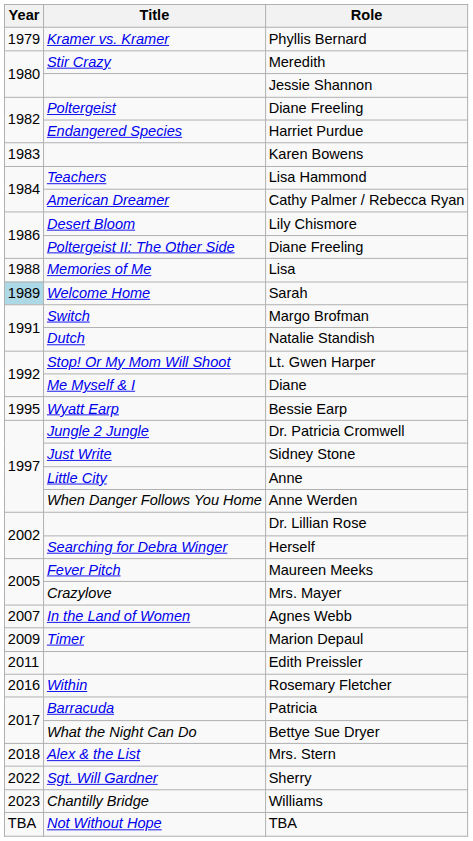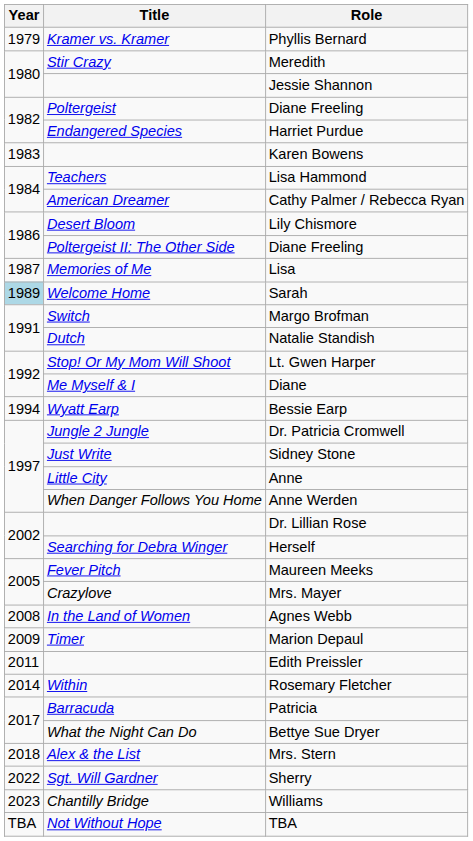 <table class="wikitable sortable">
 <tr>
 <th>Year</th>
 <th>Title</th>
 <th>Role</th>
 </tr>
 <tr>
 <td>1979</td>
 <td><em><a href='#'>Kramer vs. Kramer</a></em></td>
 <td>Phyllis Bernard</td>
 </tr>
 <tr>
 <td rowspan="2">1980</td>
 <td><em><a href='#'>Stir Crazy</a></em></td>
 <td>Meredith</td>
 </tr>
 <tr>
 <td><em></em></td>
 <td>Jessie Shannon</td>
 </tr>
 <tr>
 <td rowspan="2">1982</td>
 <td><em><a href='#'>Poltergeist</a></em></td>
 <td>Diane Freeling</td>
 </tr>
 <tr>
 <td><em><a href='#'>Endangered Species</a></em></td>
 <td>Harriet Purdue</td>
 </tr>
 <tr>
 <td>1983</td>
 <td><em></em></td>
 <td>Karen Bowens</td>
 </tr>
 <tr>
 <td rowspan="2">1984</td>
 <td><em><a href='#'>Teachers</a></em></td>
 <td>Lisa Hammond</td>
 </tr>
 <tr>
 <td><em><a href='#'>American Dreamer</a></em></td>
 <td>Cathy Palmer / Rebecca Ryan</td>
 </tr>
 <tr>
 <td rowspan="2">1986</td>
 <td><em><a href='#'>Desert Bloom</a></em></td>
 <td>Lily Chismore</td>
 </tr>
 <tr>
 <td><em><a href='#'>Poltergeist II: The Other Side</a></em></td>
 <td>Diane Freeling</td>
 </tr>
 <tr>
-<td>1988</td>
+<td>1987</td>
 <td><em><a href='#'>Memories of Me</a></em></td>
 <td>Lisa</td>
 </tr>
 <tr>
 <td style="background: lightblue;">1989</td>
 <td><em><a href='#'>Welcome Home</a></em></td>
 <td>Sarah</td>
 </tr>
 <tr>
 <td rowspan="2">1991</td>
 <td><em><a href='#'>Switch</a></em></td>
 <td>Margo Brofman</td>
 </tr>
 <tr>
 <td><em><a href='#'>Dutch</a></em></td>
 <td>Natalie Standish</td>
 </tr>
 <tr>
 <td rowspan="2">1992</td>
 <td><em><a href='#'>Stop! Or My Mom Will Shoot</a></em></td>
 <td>Lt. Gwen Harper</td>
 </tr>
 <tr>
 <td><em><a href='#'>Me Myself & I</a></em></td>
 <td>Diane</td>
 </tr>
 <tr>
-<td>1995</td>
+<td>1994</td>
 <td><em><a href='#'>Wyatt Earp</a></em></td>
 <td>Bessie Earp</td>
 </tr>
 <tr>
 <td rowspan="4">1997</td>
 <td><em><a href='#'>Jungle 2 Jungle</a></em></td>
 <td>Dr. Patricia Cromwell</td>
 </tr>
 <tr>
 <td><em><a href='#'>Just Write</a></em></td>
 <td>Sidney Stone</td>
 </tr>
 <tr>
 <td><em><a href='#'>Little City</a></em></td>
 <td>Anne</td>
 </tr>
 <tr>
 <td><em>When Danger Follows You Home</em></td>
 <td>Anne Werden</td>
 </tr>
 <tr>
 <td rowspan="2">2002</td>
 <td><em></em></td>
 <td>Dr. Lillian Rose</td>
 </tr>
 <tr>
 <td><em><a href='#'>Searching for Debra Winger</a></em></td>
 <td>Herself</td>
 </tr>
 <tr>
 <td rowspan="2">2005</td>
 <td><em><a href='#'>Fever Pitch</a></em></td>
 <td>Maureen Meeks</td>
 </tr>
 <tr>
 <td><em>Crazylove</em></td>
 <td>Mrs. Mayer</td>
 </tr>
 <tr>
-<td>2007</td>
+<td>2008</td>
 <td><em><a href='#'>In the Land of Women</a></em></td>
 <td>Agnes Webb</td>
 </tr>
 <tr>
 <td>2009</td>
 <td><em><a href='#'>Timer</a></em></td>
 <td>Marion Depaul</td>
 </tr>
 <tr>
 <td>2011</td>
 <td><em></em></td>
 <td>Edith Preissler</td>
 </tr>
 <tr>
-<td>2016</td>
+<td>2014</td>
 <td><em><a href='#'>Within</a></em></td>
 <td>Rosemary Fletcher</td>
 </tr>
 <tr>
 <td rowspan="2">2017</td>
 <td><em><a href='#'>Barracuda</a></em></td>
 <td>Patricia</td>
 </tr>
 <tr>
 <td><em>What the Night Can Do</em></td>
 <td>Bettye Sue Dryer</td>
 </tr>
 <tr>
 <td>2018</td>
 <td><em><a href='#'>Alex & the List</a></em></td>
 <td>Mrs. Stern</td>
 </tr>
 <tr>
 <td>2022</td>
 <td><em><a href='#'>Sgt. Will Gardner</a></em></td>
 <td>Sherry</td>
 </tr>
 <tr>
 <td>2023</td>
 <td><em>Chantilly Bridge</em></td>
 <td>Williams</td>
 </tr>
 <tr>
 <td>TBA</td>
 <td><em><a href='#'>Not Without Hope</a></em></td>
 <td>TBA</td>
 </tr>
 </table>
